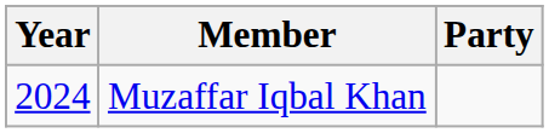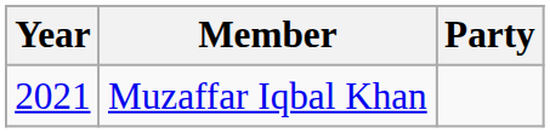 <table class="wikitable sortable">
 <tr>
 <th>Year</th>
 <th>Member</th>
 <th colspan=2>Party</th>
 </tr>
 <tr>
-<td><a href='#'>2024</a></td>
+<td><a href='#'>2021</a></td>
 <td><a href='#'>Muzaffar Iqbal Khan</a></td>
 <td></td>
 </tr>
 </table>
